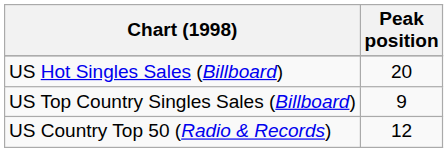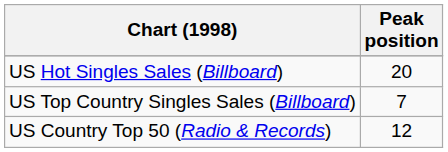 <table class="wikitable sortable">
 <tr>
 <th align="left">Chart (1998)</th>
 <th align="center">Peak<br>position</th>
 </tr>
 <tr>
 </tr>
 <tr>
 </tr>
 <tr>
 </tr>
 <tr>
 <td>US <a href='#'>Hot Singles Sales</a> (<em><a href='#'>Billboard</a></em>)</td>
 <td align="center">20</td>
 </tr>
 <tr>
 <td>US Top Country Singles Sales (<em><a href='#'>Billboard</a></em>)</td>
-<td align="center">9</td>
+<td align="center">7</td>
 </tr>
 <tr>
 <td>US Country Top 50 (<em><a href='#'>Radio & Records</a></em>)</td>
 <td align="center">12</td>
 </tr>
 </table>
